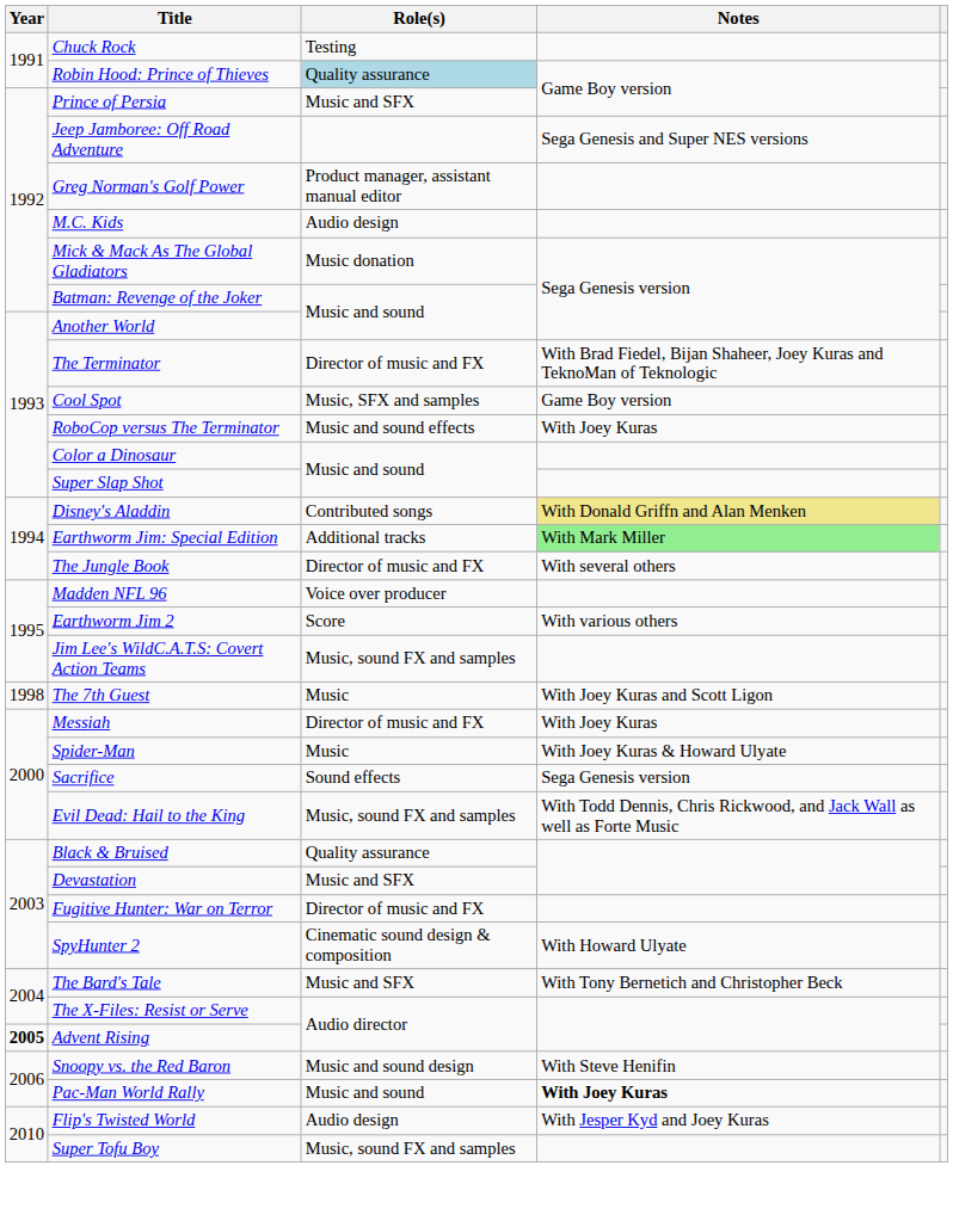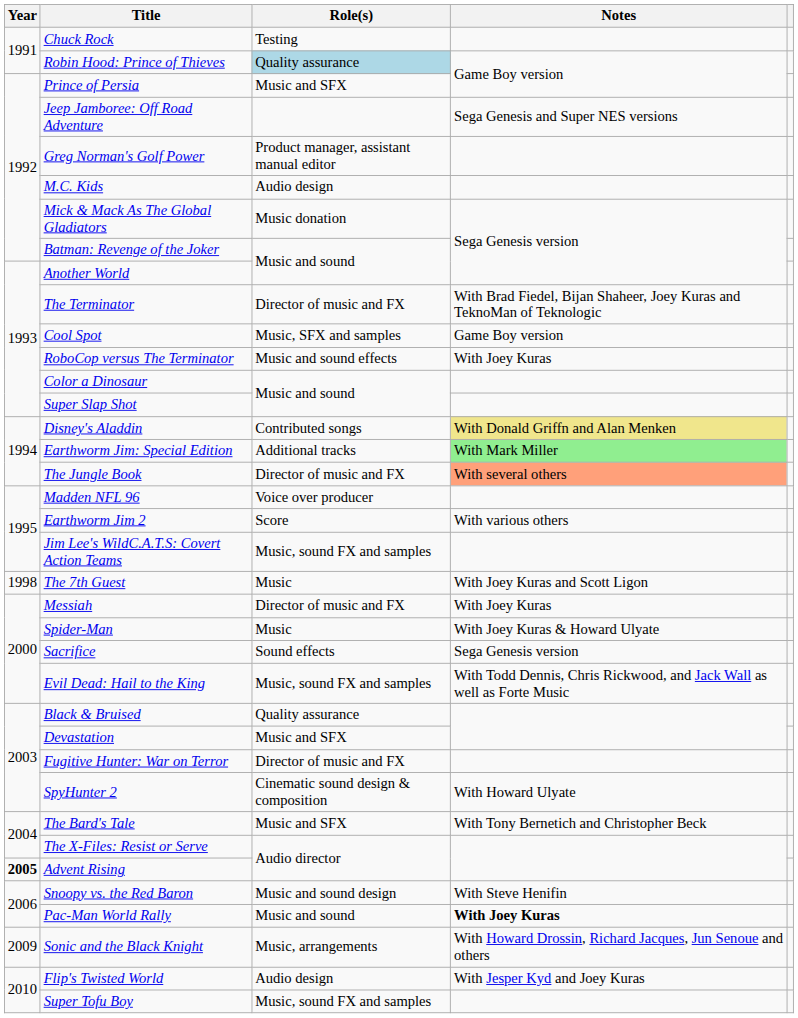 <table class="wikitable">
 <tr>
 <th>Year</th>
 <th>Title</th>
 <th>Role(s)</th>
 <th>Notes</th>
 <th></th>
 </tr>
 <tr>
 <td rowspan="2">1991</td>
 <td><em><a href='#'>Chuck Rock</a></em></td>
 <td>Testing</td>
 <td></td>
 <td></td>
 </tr>
 <tr>
 <td><em><a href='#'>Robin Hood: Prince of Thieves</a></em></td>
 <td style="background: lightblue;">Quality assurance</td>
 <td rowspan="2">Game Boy version</td>
 <td></td>
 </tr>
 <tr>
 <td rowspan="6">1992</td>
 <td><em><a href='#'>Prince of Persia</a></em></td>
 <td>Music and SFX</td>
 <td></td>
 </tr>
 <tr>
 <td><em><a href='#'>Jeep Jamboree: Off Road Adventure</a></em></td>
 <td Music, U.S. product manager></td>
 <td>Sega Genesis and Super NES versions</td>
 <td></td>
 </tr>
 <tr>
 <td><em><a href='#'>Greg Norman's Golf Power</a></em></td>
 <td>Product manager, assistant manual editor</td>
 <td></td>
 <td></td>
 </tr>
 <tr>
 <td><em><a href='#'>M.C. Kids</a></em></td>
 <td>Audio design</td>
 <td></td>
 <td></td>
 </tr>
 <tr>
 <td><em><a href='#'>Mick & Mack As The Global Gladiators</a></em></td>
 <td>Music donation</td>
 <td rowspan="3">Sega Genesis version</td>
 <td></td>
 </tr>
 <tr>
 <td><em><a href='#'>Batman: Revenge of the Joker</a></em></td>
 <td rowspan="2">Music and sound</td>
 <td></td>
 </tr>
 <tr>
 <td rowspan="6">1993</td>
 <td><em><a href='#'>Another World</a></em></td>
 <td></td>
 </tr>
 <tr>
 <td><em><a href='#'>The Terminator</a></em></td>
 <td>Director of music and FX</td>
 <td>With Brad Fiedel, Bijan Shaheer, Joey Kuras and TeknoMan of Teknologic</td>
 <td></td>
 </tr>
 <tr>
 <td><em><a href='#'>Cool Spot</a></em></td>
 <td>Music, SFX and samples</td>
 <td>Game Boy version</td>
 <td></td>
 </tr>
 <tr>
 <td><em><a href='#'>RoboCop versus The Terminator</a></em></td>
 <td>Music and sound effects</td>
 <td>With Joey Kuras</td>
 <td></td>
 </tr>
 <tr>
 <td><em><a href='#'>Color a Dinosaur</a></em></td>
 <td rowspan="2">Music and sound</td>
 <td></td>
 <td></td>
 </tr>
 <tr>
 <td><em><a href='#'>Super Slap Shot</a></em></td>
 <td></td>
 <td></td>
 </tr>
 <tr>
 <td rowspan="3">1994</td>
 <td><em><a href='#'>Disney's Aladdin</a></em></td>
 <td>Contributed songs</td>
 <td style="background: khaki;">With Donald Griffn and Alan Menken</td>
 <td></td>
 </tr>
 <tr>
 <td><em><a href='#'>Earthworm Jim: Special Edition</a></em></td>
 <td>Additional tracks</td>
 <td style="background: lightgreen;">With Mark Miller</td>
 <td></td>
 </tr>
 <tr>
 <td><em><a href='#'>The Jungle Book</a></em></td>
 <td>Director of music and FX</td>
-<td>With several others</td>
+<td style="background: lightsalmon;">With several others</td>
 <td></td>
 </tr>
 <tr>
 <td rowspan="3">1995</td>
 <td><em><a href='#'>Madden NFL 96</a></em></td>
 <td>Voice over producer</td>
 <td></td>
 <td></td>
 </tr>
 <tr>
 <td><em><a href='#'>Earthworm Jim 2</a></em></td>
 <td>Score</td>
 <td>With various others</td>
 <td></td>
 </tr>
 <tr>
 <td><em><a href='#'>Jim Lee's WildC.A.T.S: Covert Action Teams</a></em></td>
 <td>Music, sound FX and samples</td>
 <td></td>
 <td></td>
 </tr>
 <tr>
 <td>1998</td>
 <td><em><a href='#'>The 7th Guest</a></em></td>
 <td>Music</td>
 <td>With Joey Kuras and Scott Ligon</td>
 <td></td>
 </tr>
 <tr>
 <td rowspan="4">2000</td>
 <td><em><a href='#'>Messiah</a></em></td>
 <td>Director of music and FX</td>
 <td>With Joey Kuras</td>
 <td></td>
 </tr>
 <tr>
 <td><em><a href='#'>Spider-Man</a></em></td>
 <td>Music</td>
 <td>With Joey Kuras & Howard Ulyate</td>
 <td></td>
 </tr>
 <tr>
 <td><em><a href='#'>Sacrifice</a></em></td>
 <td>Sound effects</td>
 <td>Sega Genesis version</td>
 <td></td>
 </tr>
 <tr>
 <td><em><a href='#'>Evil Dead: Hail to the King</a></em></td>
 <td>Music, sound FX and samples</td>
 <td>With Todd Dennis, Chris Rickwood, and <a href='#'>Jack Wall</a> as well as Forte Music</td>
 <td></td>
 </tr>
 <tr>
 <td rowspan="4">2003</td>
 <td><em><a href='#'>Black & Bruised</a></em></td>
 <td>Quality assurance</td>
 <td rowspan="2"></td>
 <td></td>
 </tr>
 <tr>
 <td><em><a href='#'>Devastation</a></em></td>
 <td>Music and SFX</td>
 <td></td>
 </tr>
 <tr>
 <td><em><a href='#'>Fugitive Hunter: War on Terror</a></em></td>
 <td>Director of music and FX</td>
 <td></td>
 <td></td>
 </tr>
 <tr>
 <td><em><a href='#'>SpyHunter 2</a></em></td>
 <td>Cinematic sound design & composition</td>
 <td>With Howard Ulyate</td>
 <td></td>
 </tr>
 <tr>
 <td rowspan="2">2004</td>
 <td><em><a href='#'>The Bard's Tale</a></em></td>
 <td>Music and SFX</td>
 <td>With Tony Bernetich and Christopher Beck</td>
 <td></td>
 </tr>
 <tr>
 <td><em><a href='#'>The X-Files: Resist or Serve</a></em></td>
 <td rowspan="2">Audio director</td>
 <td rowspan="2"></td>
 <td></td>
 </tr>
 <tr>
 <td><strong>2005</strong></td>
 <td><em><a href='#'>Advent Rising</a></em></td>
 <td></td>
 </tr>
 <tr>
 <td rowspan="2">2006</td>
 <td><em><a href='#'>Snoopy vs. the Red Baron</a></em></td>
 <td>Music and sound design</td>
 <td>With Steve Henifin</td>
 <td></td>
 </tr>
 <tr>
 <td><em><a href='#'>Pac-Man World Rally</a></em></td>
 <td>Music and sound</td>
 <td><strong>With Joey Kuras</strong></td>
 <td></td>
 </tr>
 <tr>
+<td>2009</td>
+<td><em><a href='#'>Sonic and the Black Knight</a></em></td>
+<td>Music, arrangements</td>
+<td>With <a href='#'>Howard Drossin</a>, <a href='#'>Richard Jacques</a>, <a href='#'>Jun Senoue</a> and others</td>
+<td></td>
+</tr>
+<tr>
 <td rowspan="2">2010</td>
 <td><em><a href='#'>Flip's Twisted World</a></em></td>
 <td>Audio design</td>
 <td>With <a href='#'>Jesper Kyd</a> and Joey Kuras</td>
 <td></td>
 </tr>
 <tr>
 <td><em><a href='#'>Super Tofu Boy</a></em></td>
 <td>Music, sound FX and samples</td>
 <td></td>
 <td></td>
 </tr>
 </table>
